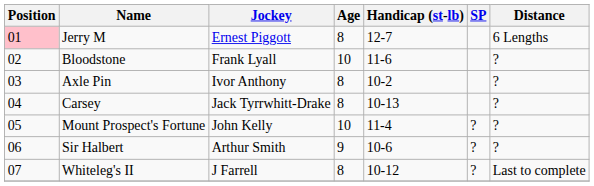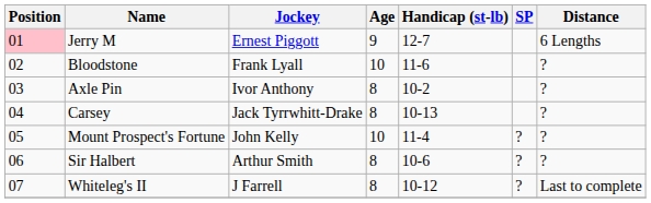 <table class="wikitable sortable">
 <tr>
 <th data-sort-type="number">Position</th>
 <th>Name</th>
 <th><a href='#'>Jockey</a></th>
 <th data-sort-type="number">Age</th>
 <th>Handicap (<a href='#'>st</a>-<a href='#'>lb</a>)</th>
 <th><a href='#'>SP</a></th>
 <th>Distance</th>
 </tr>
 <tr>
 <td style="background: pink;">01</td>
 <td>Jerry M</td>
 <td><a href='#'>Ernest Piggott</a></td>
-<td>8</td>
+<td>9</td>
 <td>12-7</td>
 <td></td>
 <td>6 Lengths</td>
 </tr>
 <tr>
 <td>02</td>
 <td>Bloodstone</td>
 <td>Frank Lyall</td>
 <td>10</td>
 <td>11-6</td>
 <td></td>
 <td>?</td>
 </tr>
 <tr>
 <td>03</td>
 <td>Axle Pin</td>
 <td>Ivor Anthony</td>
 <td>8</td>
 <td>10-2</td>
 <td></td>
 <td>?</td>
 </tr>
 <tr>
 <td>04</td>
 <td>Carsey</td>
 <td>Jack Tyrrwhitt-Drake</td>
 <td>8</td>
 <td>10-13</td>
 <td></td>
 <td>?</td>
 </tr>
 <tr>
 <td>05</td>
 <td>Mount Prospect's Fortune</td>
 <td>John Kelly</td>
 <td>10</td>
 <td>11-4</td>
 <td>?</td>
 <td>?</td>
 </tr>
 <tr>
 <td>06</td>
 <td>Sir Halbert</td>
 <td>Arthur Smith</td>
-<td>9</td>
+<td>8</td>
 <td>10-6</td>
 <td>?</td>
 <td>?</td>
 </tr>
 <tr>
 <td>07</td>
 <td>Whiteleg's II</td>
 <td>J Farrell</td>
 <td>8</td>
 <td>10-12</td>
 <td>?</td>
 <td>Last to complete</td>
 </tr>
 <tr>
 </tr>
 </table>
